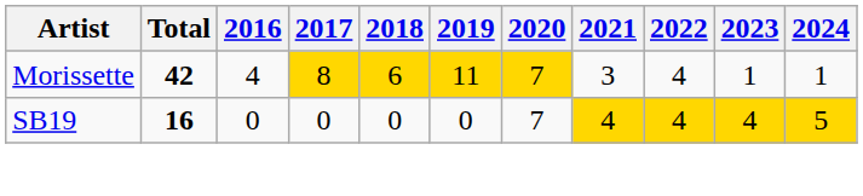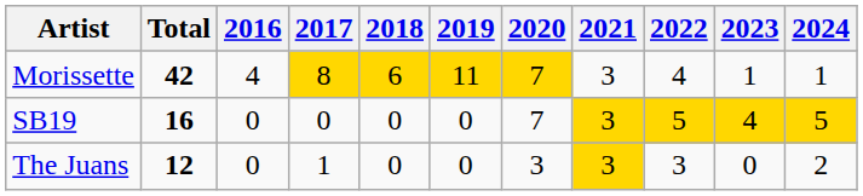 <table class="wikitable sortable">
 <tr>
 <th>Artist</th>
 <th>Total</th>
 <th><a href='#'>2016</a></th>
 <th><a href='#'>2017</a></th>
 <th><a href='#'>2018</a></th>
 <th><a href='#'>2019</a></th>
 <th><a href='#'>2020</a></th>
 <th><a href='#'>2021</a></th>
 <th><a href='#'>2022</a></th>
 <th><a href='#'>2023</a></th>
 <th><a href='#'>2024</a></th>
 </tr>
 <tr>
 <td><a href='#'>Morissette</a></td>
 <td style="text-align:center;"><strong>42</strong></td>
 <td style="text-align:center;">4</td>
 <td style="text-align:center;background:gold;">8</td>
 <td style="text-align:center;background:gold;">6</td>
 <td style="text-align:center;background:gold;">11</td>
 <td style="text-align:center;background:gold;">7</td>
 <td style="text-align:center;">3</td>
 <td style="text-align:center;">4</td>
 <td style="text-align:center;">1</td>
 <td style="text-align:center;">1</td>
 </tr>
 <tr>
 <td><a href='#'>SB19</a></td>
 <td style="text-align:center;"><strong>16</strong></td>
 <td style="text-align:center;">0</td>
 <td style="text-align:center;">0</td>
 <td style="text-align:center;">0</td>
 <td style="text-align:center;">0</td>
 <td style="text-align:center;">7</td>
-<td style="text-align:center;background:gold;">4</td>
-<td style="text-align:center;background:gold;">4</td>
+<td style="text-align:center;background:gold;">3</td>
+<td style="text-align:center;background:gold;">5</td>
 <td style="text-align:center;background:gold;">4</td>
 <td style="text-align:center;background:gold;">5</td>
 </tr>
+<tr>
+<td><a href='#'>The Juans</a></td>
+<td style="text-align:center;"><strong>12</strong></td>
+<td style="text-align:center;">0</td>
+<td style="text-align:center;">1</td>
+<td style="text-align:center;">0</td>
+<td style="text-align:center;">0</td>
+<td style="text-align:center;">3</td>
+<td style="text-align:center;background:gold;">3</td>
+<td style="text-align:center;">3</td>
+<td style="text-align:center;">0</td>
+<td style="text-align:center;">2</td>
+</tr>
 </table>
